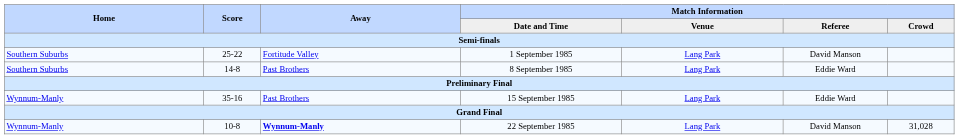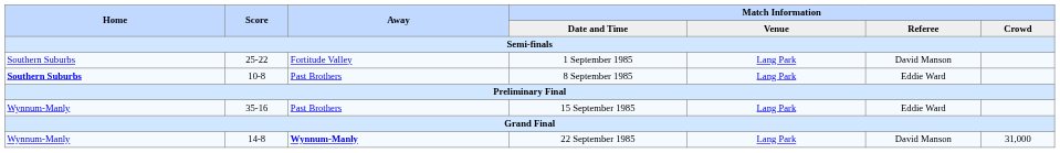 <table border=1 style="border-collapse:collapse; font-size:90%; text-align:center;" cellpadding=3 cellspacing=0 width=100%>
 <tr bgcolor=#C1D8FF>
 <th rowspan=2 width=21%>Home</th>
 <th rowspan=2 width=6%>Score</th>
 <th rowspan=2 width=21%>Away</th>
 <th colspan=6>Match Information</th>
 </tr>
 <tr bgcolor=#EFEFEF>
 <th width=17%>Date and Time</th>
 <th width=17%>Venue</th>
 <th width=11%>Referee</th>
 <th width=7%>Crowd</th>
 </tr>
 <tr bgcolor="#D0E7FF">
 <td colspan=7><strong>Semi-finals</strong></td>
 </tr>
 <tr bgcolor=#F5FAFF>
 <td align=left> <a href='#'>Southern Suburbs</a></td>
 <td>25-22</td>
 <td align=left> <a href='#'>Fortitude Valley</a></td>
 <td>1 September 1985</td>
 <td><a href='#'>Lang Park</a></td>
 <td>David Manson</td>
 <td></td>
 </tr>
 <tr bgcolor=#F5FAFF>
-<td align=left> <a href='#'>Southern Suburbs</a></td>
-<td>14-8</td>
+<td align=left><strong> <a href='#'>Southern Suburbs</a></strong></td>
+<td>10-8</td>
 <td align=left> <a href='#'>Past Brothers</a></td>
 <td>8 September 1985</td>
 <td><a href='#'>Lang Park</a></td>
 <td>Eddie Ward</td>
 <td></td>
 </tr>
 <tr bgcolor="#D0E7FF">
 <td colspan=7><strong>Preliminary Final</strong></td>
 </tr>
 <tr bgcolor=#F5FAFF>
 <td align=left> <a href='#'>Wynnum-Manly</a></td>
 <td>35-16</td>
 <td align=left> <a href='#'>Past Brothers</a></td>
 <td>15 September 1985</td>
 <td><a href='#'>Lang Park</a></td>
 <td>Eddie Ward</td>
 <td></td>
 </tr>
 <tr bgcolor="#D0E7FF">
 <td colspan=7><strong>Grand Final</strong></td>
 </tr>
 <tr bgcolor=#F5FAFF>
 <td align=left> <a href='#'>Wynnum-Manly</a></td>
-<td>10-8</td>
+<td>14-8</td>
 <td align=left><strong> <a href='#'>Wynnum-Manly</a></strong></td>
 <td>22 September 1985</td>
 <td><a href='#'>Lang Park</a></td>
 <td>David Manson</td>
-<td>31,028</td>
+<td>31,000</td>
 </tr>
 </table>
